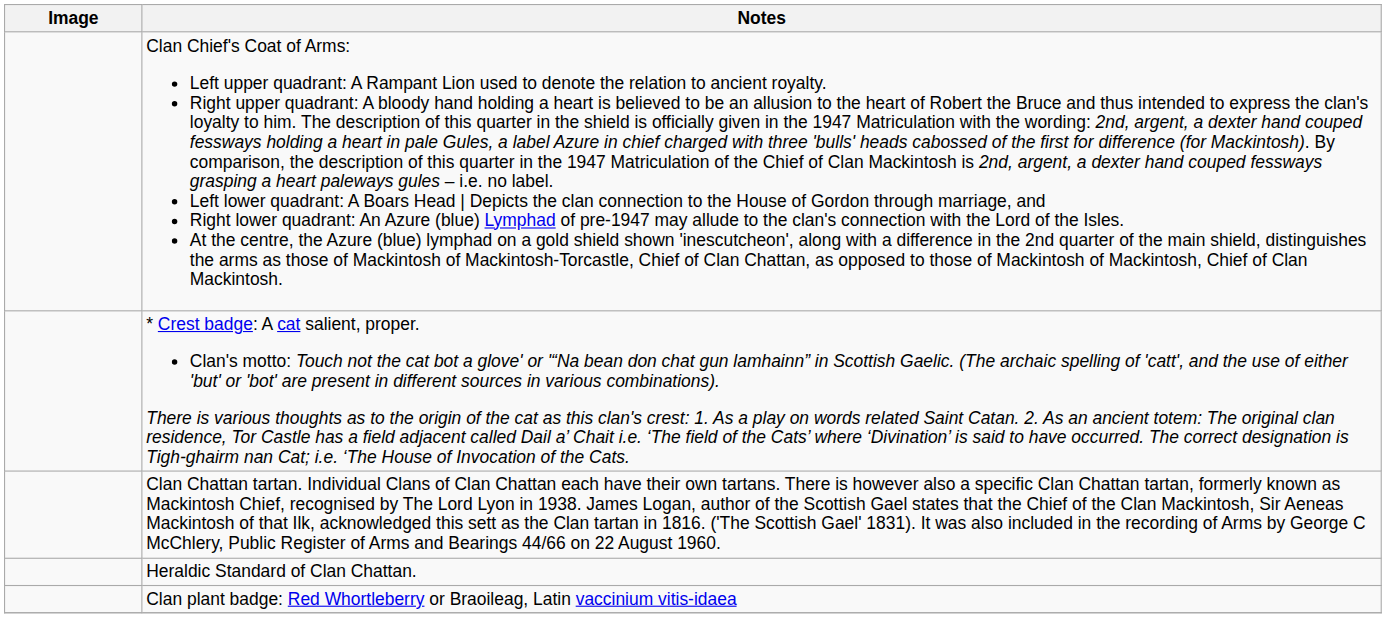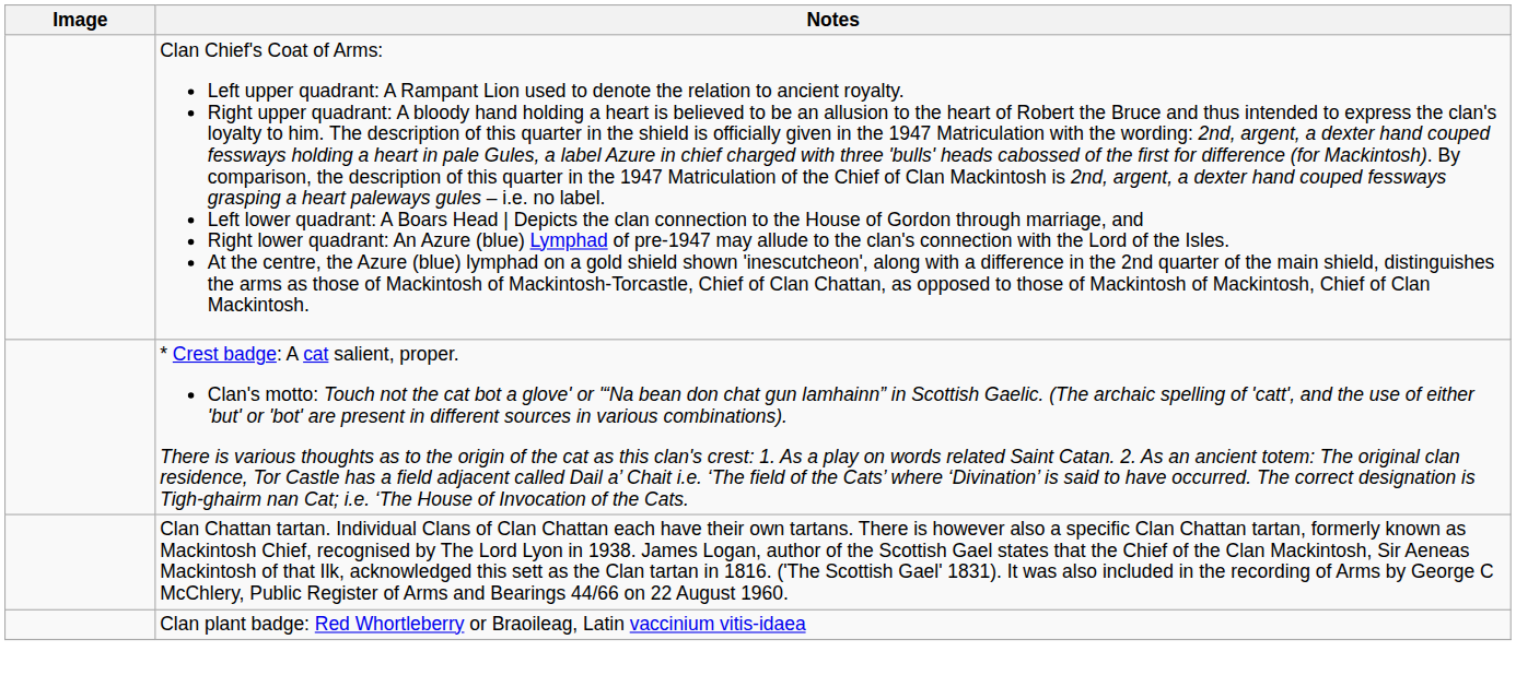 <table class="wikitable" width=100%>
 <tr>
 <th width=10%>Image</th>
 <th width=90%>Notes</th>
 </tr>
 <tr>
 <td></td>
 <td>Clan Chief's Coat of Arms:<br><ul><li>Left upper quadrant: A Rampant Lion used to denote the relation to ancient royalty.</li><li>Right upper quadrant: A bloody hand holding a heart is believed to be an allusion to the heart of Robert the Bruce and thus intended to express the clan's loyalty to him. The description of this quarter in the shield is officially given in the 1947 Matriculation with the wording: <em>2nd, argent, a dexter hand couped fessways holding a heart in pale Gules, a label Azure in chief charged with three 'bulls' heads cabossed of the first for difference (for Mackintosh)</em>. By comparison, the description of this quarter in the 1947 Matriculation of the Chief of Clan Mackintosh is <em>2nd, argent, a dexter hand couped fessways grasping a heart paleways gules</em> – i.e. no label.</li><li>Left lower quadrant: A Boars Head | Depicts the clan connection to the House of Gordon through marriage, and</li><li>Right lower quadrant: An Azure (blue) <a href='#'>Lymphad</a> of pre-1947 may allude to the clan's connection with the Lord of the Isles.</li><li>At the centre, the Azure (blue) lymphad on a gold shield shown 'inescutcheon', along with a difference in the 2nd quarter of the main shield, distinguishes the arms as those of Mackintosh of Mackintosh-Torcastle, Chief of Clan Chattan, as opposed to those of Mackintosh of Mackintosh, Chief of Clan Mackintosh.</li></ul></td>
 </tr>
 <tr>
 <td></td>
 <td>* <a href='#'>Crest badge</a>: A <a href='#'>cat</a> salient, proper.<br><ul><li>Clan's motto: <em>Touch not the cat bot a glove' or '“Na bean don chat gun lamhainn” in Scottish Gaelic. (The archaic spelling of 'catt', and the use of either 'but' or 'bot' are present in different sources in various combinations).</li></ul>There is various thoughts as to the origin of the cat as this clan's crest: 1. As a play on words related Saint Catan. 2. As an ancient totem: The original clan residence, Tor Castle has a field adjacent called Dail a’ Chait i.e. ‘The field of the Cats’ where ‘Divination’ is said to have occurred. The correct designation is Tigh-ghairm nan Cat; i.e. ‘The House of Invocation of the Cats.</td>
 </tr>
 <tr>
 <td></td>
 <td>Clan Chattan tartan. Individual Clans of Clan Chattan each have their own tartans. There is however also a specific Clan Chattan tartan, formerly known as Mackintosh Chief, recognised by The Lord Lyon in 1938. James Logan, author of the Scottish Gael states that the Chief of the Clan Mackintosh, Sir Aeneas Mackintosh of that Ilk, acknowledged this sett as the Clan tartan in 1816. ('The Scottish Gael' 1831). It was also included in the recording of Arms by George C McChlery, Public Register of Arms and Bearings 44/66 on 22 August 1960.</td>
 </tr>
 <tr>
 <td></td>
-<td>Heraldic Standard of Clan Chattan.</td>
-</tr>
-<tr>
-<td></td>
 <td>Clan plant badge: <a href='#'>Red Whortleberry</a> or Braoileag, Latin </em><a href='#'>vaccinium vitis-idaea</a><em></td>
 </tr>
 <tr>
 </tr>
 </table>
